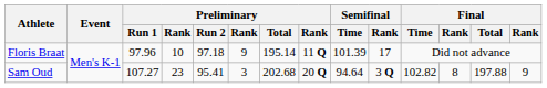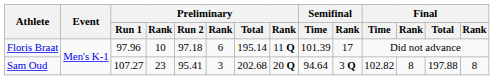 <table class="wikitable" style="font-size:90%">
 <tr>
 <th rowspan="2">Athlete</th>
 <th rowspan="2">Event</th>
 <th colspan="6">Preliminary</th>
 <th colspan="2">Semifinal</th>
 <th colspan="4">Final</th>
 </tr>
 <tr style="font-size:95%">
 <th>Run 1</th>
 <th>Rank</th>
 <th>Run 2</th>
 <th>Rank</th>
 <th>Total</th>
 <th>Rank</th>
 <th>Time</th>
 <th>Rank</th>
 <th>Time</th>
 <th>Rank</th>
 <th>Total</th>
 <th>Rank</th>
 </tr>
 <tr align=center>
 <td align=left><a href='#'>Floris Braat</a></td>
 <td align=left rowspan=2><a href='#'>Men's K-1</a></td>
 <td>97.96</td>
 <td>10</td>
 <td>97.18</td>
-<td>9</td>
+<td>6</td>
 <td>195.14</td>
 <td>11 <strong>Q</strong></td>
 <td>101.39</td>
 <td>17</td>
 <td colspan=4>Did not advance</td>
 </tr>
 <tr align=center>
 <td align=left><a href='#'>Sam Oud</a></td>
 <td>107.27</td>
 <td>23</td>
 <td>95.41</td>
 <td>3</td>
 <td>202.68</td>
 <td>20 <strong>Q</strong></td>
 <td>94.64</td>
 <td>3 <strong>Q</strong></td>
 <td>102.82</td>
 <td>8</td>
 <td>197.88</td>
-<td>9</td>
+<td>8</td>
 </tr>
 </table>
